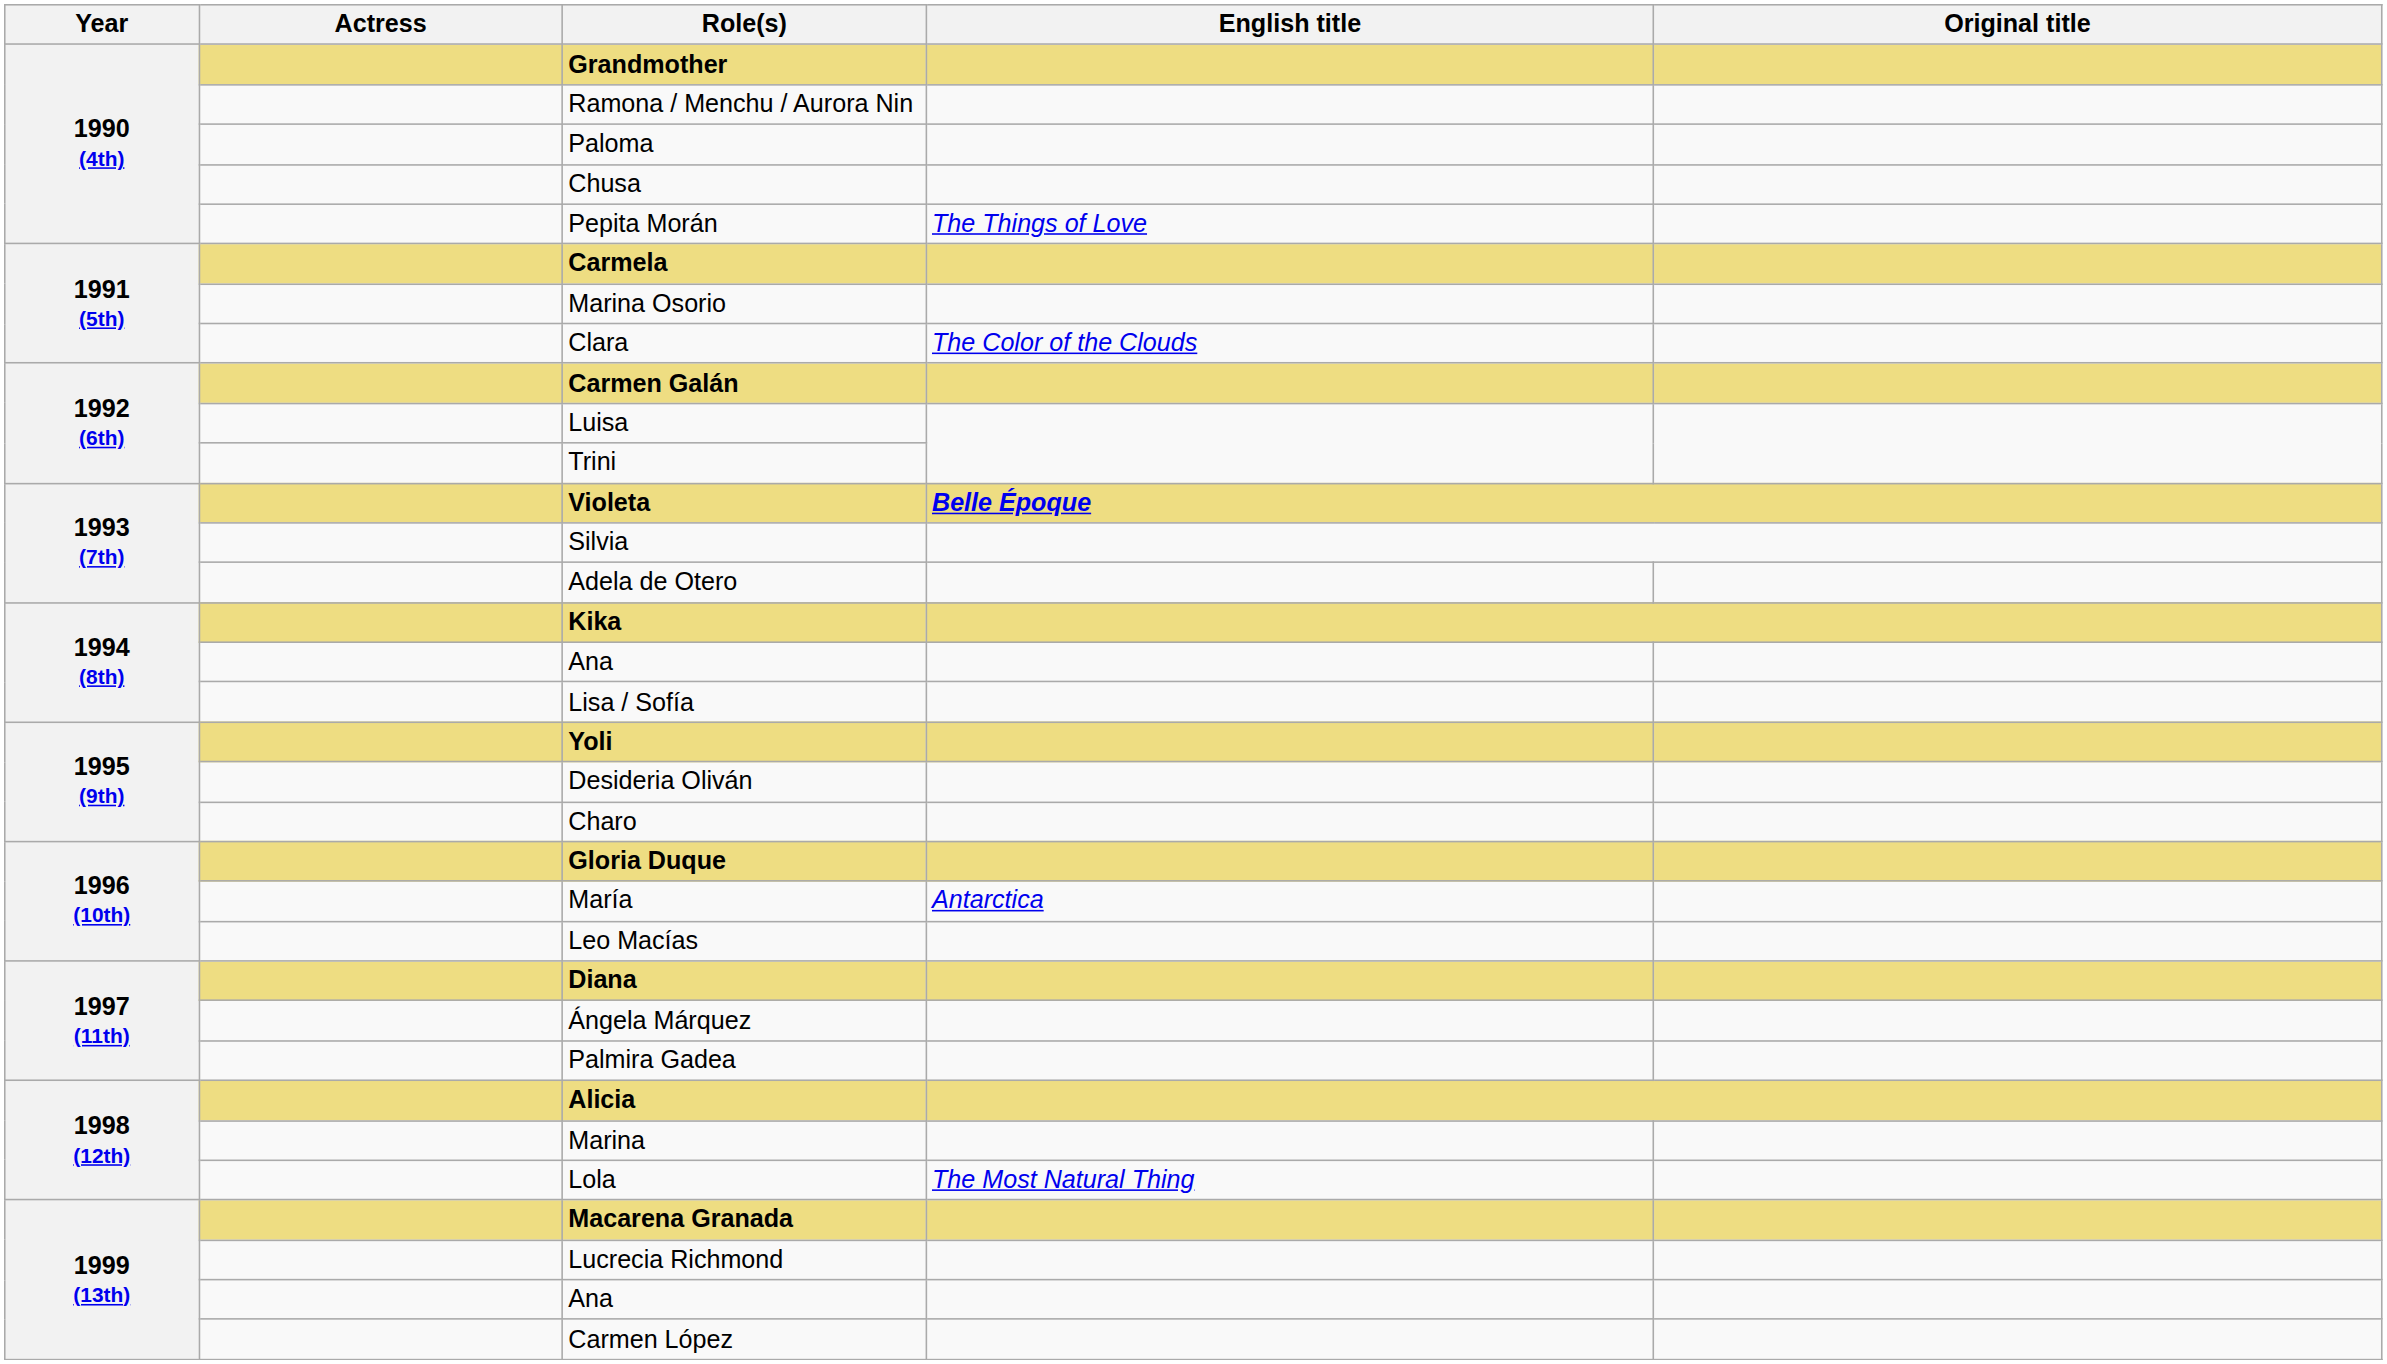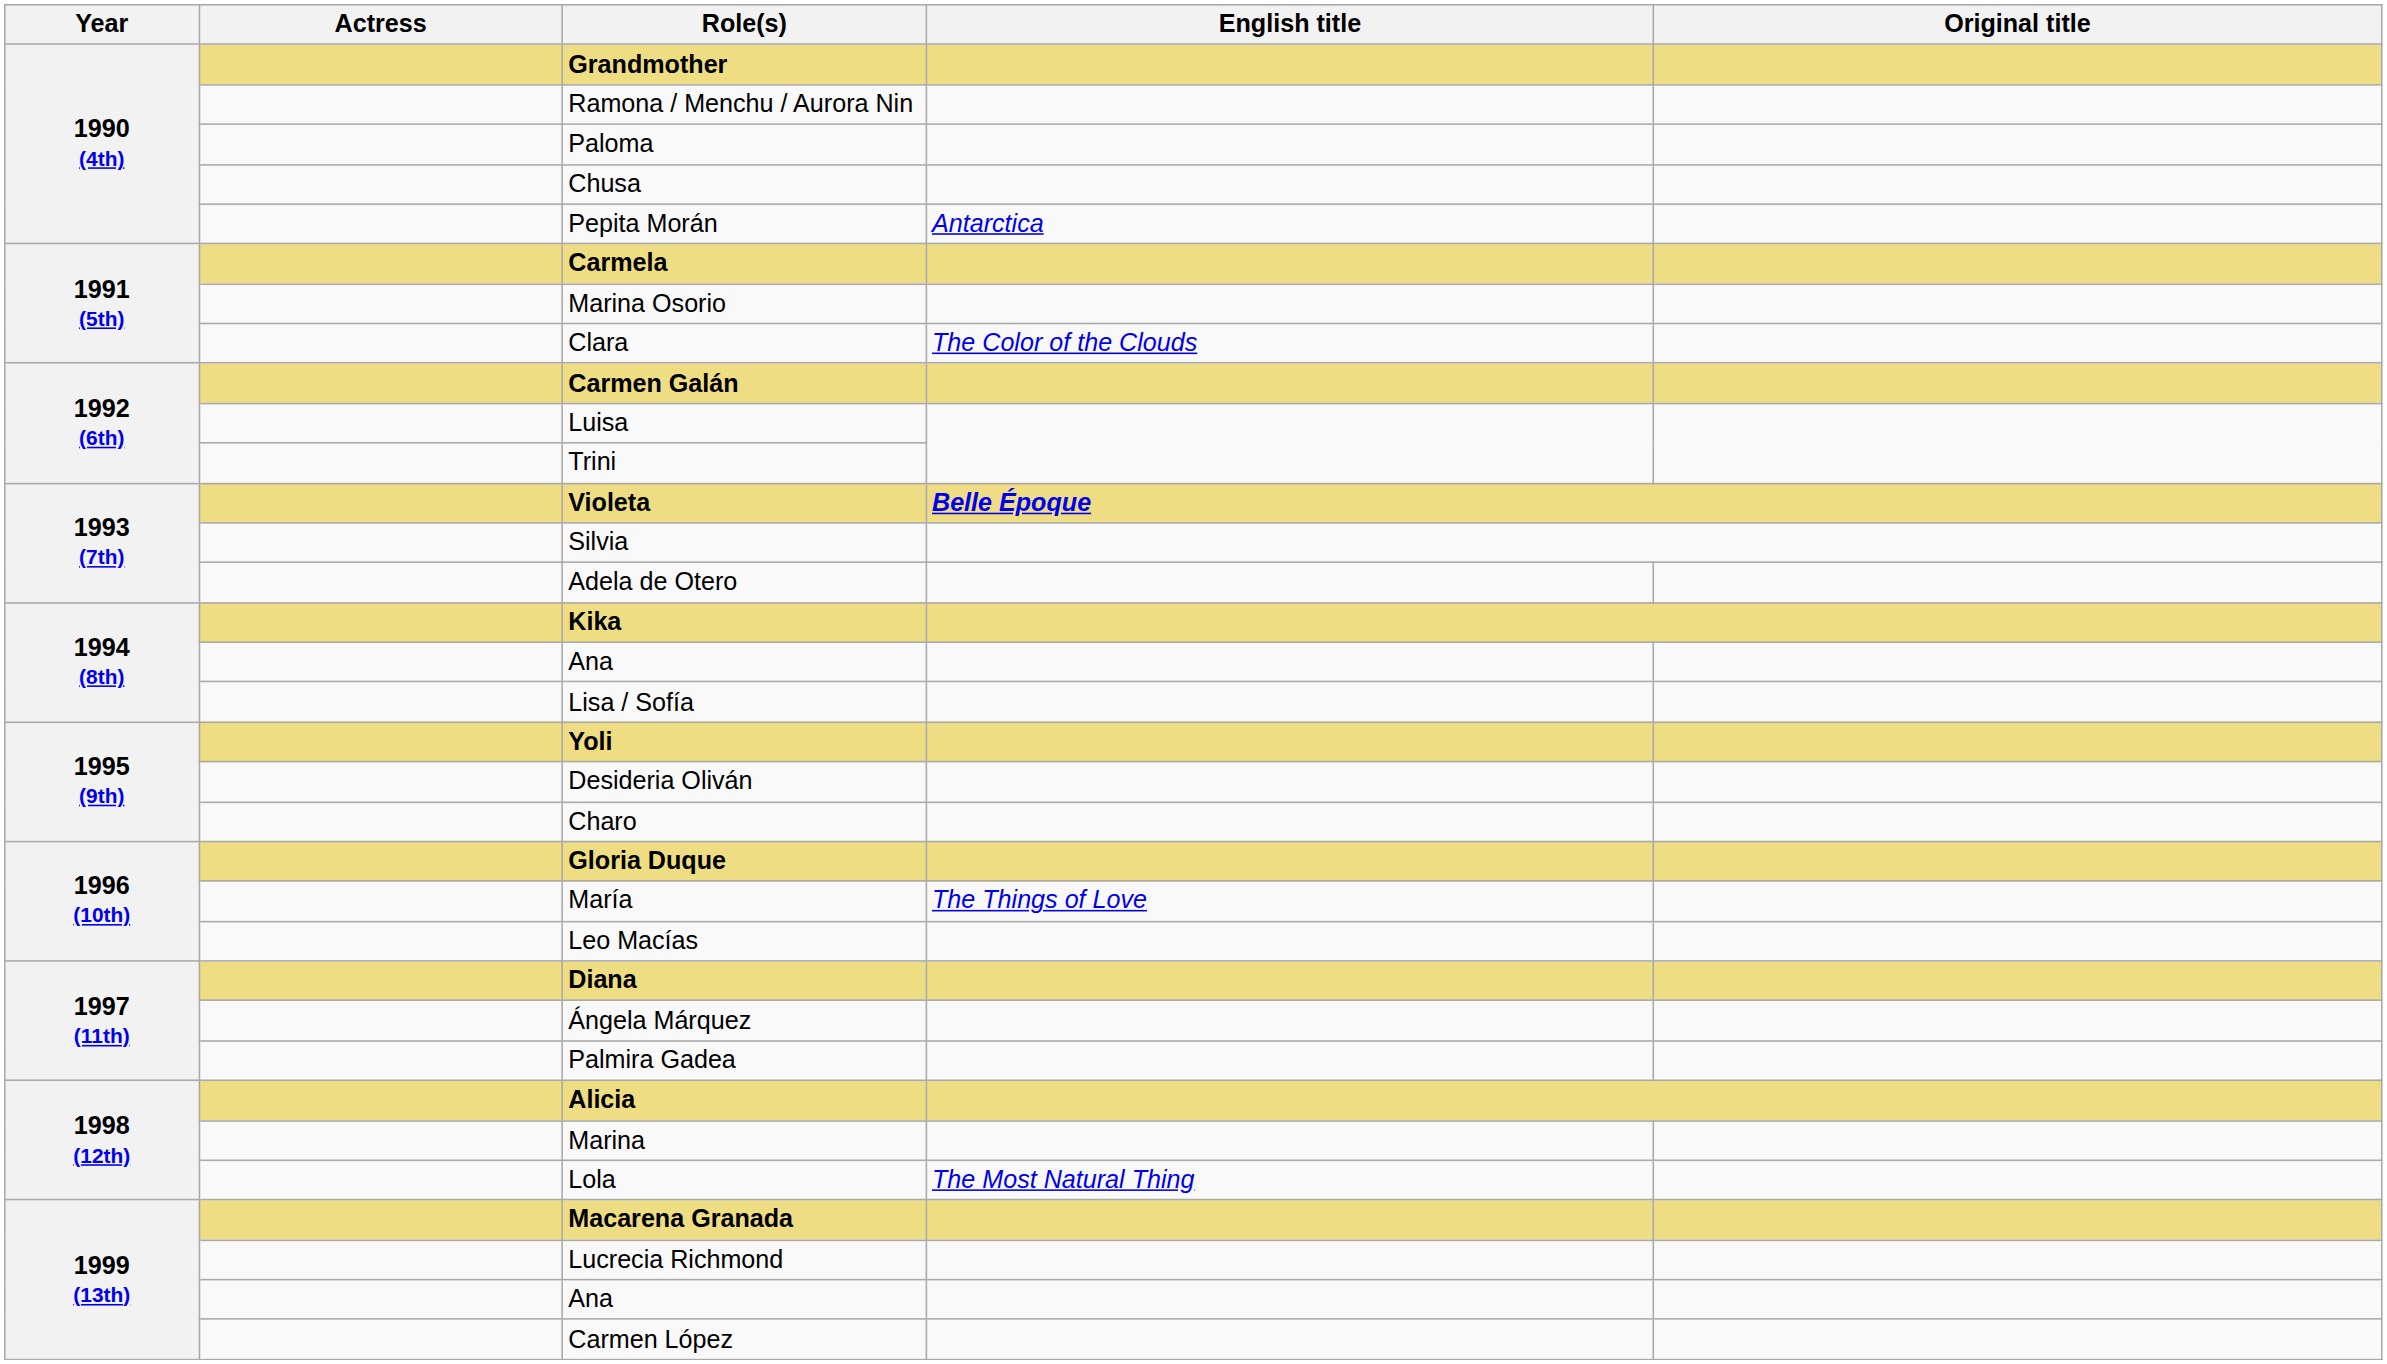 <table class="wikitable sortable" style="text-align:left;">
 <tr>
 <th scope="col" style="width:8%;">Year</th>
 <th scope="col" style="width:15%;">Actress</th>
 <th scope="col" style="width:15%;">Role(s)</th>
 <th scope="col" style="width:30%;">English title</th>
 <th scope="col" style="width:30%;">Original title</th>
 </tr>
 <tr>
 <th scope="row" rowspan=5 style="text-align:center">1990 <br><small><a href='#'>(4th)</a></small></th>
 <td style="background:#eedd82;"><strong> </strong></td>
 <td style="background:#eedd82;"><strong>Grandmother</strong></td>
 <td style="background:#eedd82;"><strong><em></em></strong></td>
 <td style="background:#eedd82;"><strong><em></em></strong></td>
 </tr>
 <tr>
 <td></td>
 <td>Ramona / Menchu / Aurora Nin</td>
 <td><em></em></td>
 <td><em></em></td>
 </tr>
 <tr>
 <td></td>
 <td>Paloma</td>
 <td><em></em></td>
 <td><em></em></td>
 </tr>
 <tr>
 <td></td>
 <td>Chusa</td>
 <td><em></em></td>
 <td><em></em></td>
 </tr>
 <tr>
 <td></td>
 <td>Pepita Morán</td>
-<td><em><a href='#'>The Things of Love</a></em></td>
+<td><em><a href='#'>Antarctica</a></em></td>
 <td><em></em></td>
 </tr>
 <tr>
 <th scope="row" rowspan=3 style="text-align:center">1991<br><small><a href='#'>(5th)</a></small></th>
 <td style="background:#eedd82;"><strong> </strong></td>
 <td style="background:#eedd82;"><strong>Carmela</strong></td>
 <td style="background:#eedd82;"><strong><em></em></strong></td>
 <td style="background:#eedd82;"><strong><em></em></strong></td>
 </tr>
 <tr>
 <td></td>
 <td>Marina Osorio</td>
 <td><em></em></td>
 <td><em></em></td>
 </tr>
 <tr>
 <td></td>
 <td>Clara</td>
 <td><em><a href='#'>The Color of the Clouds</a></em></td>
 <td><em></em></td>
 </tr>
 <tr>
 <th scope="row" rowspan=3 style="text-align:center">1992<br><small><a href='#'>(6th)</a></small></th>
 <td style="background:#eedd82;"><strong> </strong></td>
 <td style="background:#eedd82;"><strong>Carmen Galán</strong></td>
 <td style="background:#eedd82;"><strong><em></em></strong></td>
 <td style="background:#eedd82;"><strong><em></em></strong></td>
 </tr>
 <tr>
 <td></td>
 <td>Luisa</td>
 <td rowspan="2"><em></em></td>
 <td rowspan="2"><em></em></td>
 </tr>
 <tr>
 <td></td>
 <td>Trini</td>
 </tr>
 <tr>
 <th scope="row" rowspan=3 style="text-align:center">1993<br><small><a href='#'>(7th)</a></small></th>
 <td style="background:#eedd82;"><strong> </strong></td>
 <td style="background:#eedd82;"><strong>Violeta</strong></td>
 <td colspan="2" style="background:#eedd82;"><strong><em><a href='#'>Belle Époque</a></em></strong></td>
 </tr>
 <tr>
 <td></td>
 <td>Silvia</td>
 <td colspan="2"><em></em></td>
 </tr>
 <tr>
 <td></td>
 <td>Adela de Otero</td>
 <td><em></em></td>
 <td><em></em></td>
 </tr>
 <tr>
 <th scope="row" rowspan=3 style="text-align:center">1994<br><small><a href='#'>(8th)</a></small></th>
 <td style="background:#eedd82;"><strong> </strong></td>
 <td style="background:#eedd82;"><strong>Kika</strong></td>
 <td colspan="2" style="background:#eedd82;"><strong><em></em></strong></td>
 </tr>
 <tr>
 <td></td>
 <td>Ana</td>
 <td><em></em></td>
 <td><em></em></td>
 </tr>
 <tr>
 <td></td>
 <td>Lisa / Sofía</td>
 <td><em></em></td>
 <td><em></em></td>
 </tr>
 <tr>
 <th scope="row" rowspan=3 style="text-align:center">1995<br><small><a href='#'>(9th)</a></small></th>
 <td style="background:#eedd82;"><strong> </strong></td>
 <td style="background:#eedd82;"><strong>Yoli</strong></td>
 <td style="background:#eedd82;"><strong><em></em></strong></td>
 <td style="background:#eedd82;"><strong><em></em></strong></td>
 </tr>
 <tr>
 <td></td>
 <td>Desideria Oliván</td>
 <td><em></em></td>
 <td><em></em></td>
 </tr>
 <tr>
 <td></td>
 <td>Charo</td>
 <td><em></em></td>
 <td><em></em></td>
 </tr>
 <tr>
 <th scope="row" rowspan=3 style="text-align:center">1996<br><small><a href='#'>(10th)</a></small></th>
 <td style="background:#eedd82;"><strong> </strong></td>
 <td style="background:#eedd82;"><strong>Gloria Duque</strong></td>
 <td style="background:#eedd82;"><strong><em></em></strong></td>
 <td style="background:#eedd82;"><strong><em></em></strong></td>
 </tr>
 <tr>
 <td></td>
 <td>María</td>
-<td><em><a href='#'>Antarctica</a></em></td>
+<td><em><a href='#'>The Things of Love</a></em></td>
 <td><em></em></td>
 </tr>
 <tr>
 <td></td>
 <td>Leo Macías</td>
 <td><em></em></td>
 <td><em></em></td>
 </tr>
 <tr>
 <th scope="row" rowspan=3 style="text-align:center">1997<br><small><a href='#'>(11th)</a></small></th>
 <td style="background:#eedd82;"><strong> </strong></td>
 <td style="background:#eedd82;"><strong>Diana</strong></td>
 <td style="background:#eedd82;"><strong><em></em></strong></td>
 <td style="background:#eedd82;"><strong><em></em></strong></td>
 </tr>
 <tr>
 <td></td>
 <td>Ángela Márquez</td>
 <td><em></em></td>
 <td><em></em></td>
 </tr>
 <tr>
 <td></td>
 <td>Palmira Gadea</td>
 <td><em></em></td>
 <td><em></em></td>
 </tr>
 <tr>
 <th scope="row" rowspan=3 style="text-align:center">1998<br><small><a href='#'>(12th)</a></small></th>
 <td style="background:#eedd82;"><strong> </strong></td>
 <td style="background:#eedd82;"><strong>Alicia</strong></td>
 <td colspan="2" style="background:#eedd82;"><strong><em></em></strong></td>
 </tr>
 <tr>
 <td></td>
 <td>Marina</td>
 <td><em></em></td>
 <td><em></em></td>
 </tr>
 <tr>
 <td></td>
 <td>Lola</td>
 <td><em><a href='#'>The Most Natural Thing</a></em></td>
 <td><em></em></td>
 </tr>
 <tr>
 <th scope="row" rowspan=4 style="text-align:center">1999<br><small><a href='#'>(13th)</a></small></th>
 <td style="background:#eedd82;"><strong> </strong></td>
 <td style="background:#eedd82;"><strong>Macarena Granada</strong></td>
 <td style="background:#eedd82;"><strong><em></em></strong></td>
 <td style="background:#eedd82;"><strong><em></em></strong></td>
 </tr>
 <tr>
 <td></td>
 <td>Lucrecia Richmond</td>
 <td><em></em></td>
 <td><em></em></td>
 </tr>
 <tr>
 <td></td>
 <td>Ana</td>
 <td><em></em></td>
 <td><em></em></td>
 </tr>
 <tr>
 <td></td>
 <td>Carmen López</td>
 <td><em></em></td>
 <td><em></em></td>
 </tr>
 <tr>
 </tr>
 </table>
